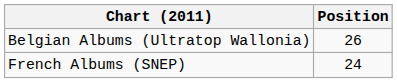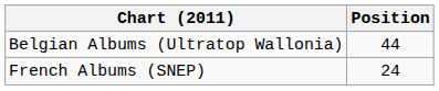 <table class="wikitable sortable">
 <tr>
 <th scope="col">Chart (2011)</th>
 <th scope="col">Position</th>
 </tr>
 <tr>
 <td>Belgian Albums (Ultratop Wallonia)</td>
-<td align="center">26</td>
+<td align="center">44</td>
 </tr>
 <tr>
 <td>French Albums (SNEP)</td>
 <td align="center">24</td>
 </tr>
 </table>
